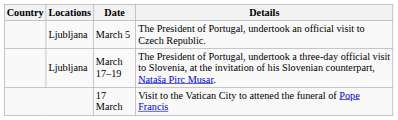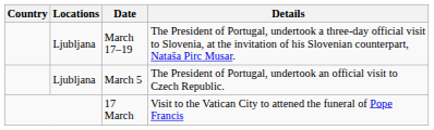 <table class="wikitable">
 <tr>
 <th>Country</th>
 <th>Locations</th>
 <th>Date</th>
 <th>Details</th>
 </tr>
 <tr>
 <td></td>
 <td>Ljubljana</td>
-<td>March 5</td>
-<td>The President of Portugal, undertook an official visit to Czech Republic.</td>
+<td>March 17–19</td>
+<td>The President of Portugal, undertook a three-day official visit to Slovenia, at the invitation of his Slovenian counterpart, <a href='#'>Nataša Pirc Musar</a>.</td>
 </tr>
 <tr>
 <td></td>
 <td>Ljubljana</td>
-<td>March 17–19</td>
-<td>The President of Portugal, undertook a three-day official visit to Slovenia, at the invitation of his Slovenian counterpart, <a href='#'>Nataša Pirc Musar</a>.</td>
+<td>March 5</td>
+<td>The President of Portugal, undertook an official visit to Czech Republic.</td>
 </tr>
 <tr>
 <td colspan="2"></td>
 <td rowspan=2>17 March</td>
 <td rowspan=2>Visit to the Vatican City to attened the funeral of <a href='#'>Pope Francis</a></td>
 </tr>
 </table>
